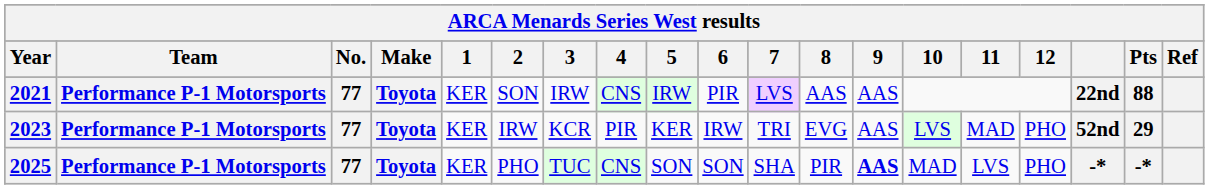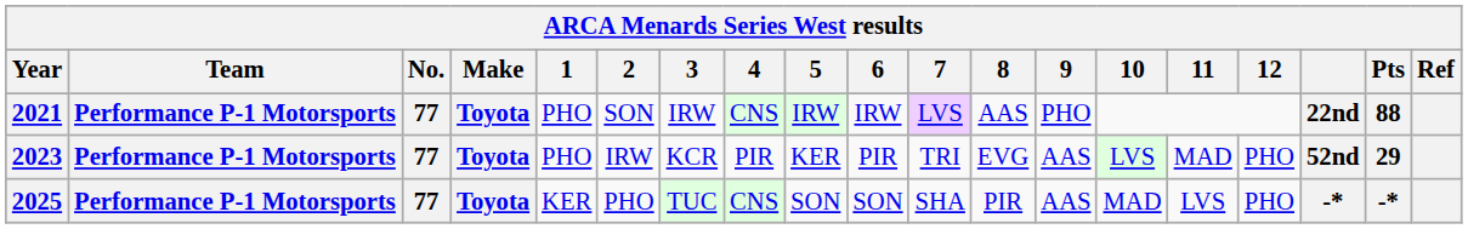 <table class="wikitable" style="text-align:center; font-size:75%">
 <tr>
 <th colspan=23><a href='#'>ARCA Menards Series West</a> results</th>
 </tr>
 <tr>
 <th>Year</th>
 <th>Team</th>
 <th>No.</th>
 <th>Make</th>
 <th>1</th>
 <th>2</th>
 <th>3</th>
 <th>4</th>
 <th>5</th>
 <th>6</th>
 <th>7</th>
 <th>8</th>
 <th>9</th>
 <th>10</th>
 <th>11</th>
 <th>12</th>
 <th></th>
 <th>Pts</th>
 <th>Ref</th>
 </tr>
 <tr>
 <th><a href='#'>2021</a></th>
 <th><a href='#'>Performance P-1 Motorsports</a></th>
 <th>77</th>
 <th><a href='#'>Toyota</a></th>
-<td><a href='#'>KER</a></td>
+<td><a href='#'>PHO</a></td>
 <td><a href='#'>SON</a></td>
 <td><a href='#'>IRW</a></td>
 <td style="background:#DFFFDF;"><a href='#'>CNS</a><br></td>
 <td style="background:#DFFFDF;"><a href='#'>IRW</a><br></td>
-<td><a href='#'>PIR</a></td>
+<td><a href='#'>IRW</a></td>
 <td style="background:#EFCFFF;"><a href='#'>LVS</a><br></td>
 <td><a href='#'>AAS</a></td>
-<td><a href='#'>AAS</a></td>
+<td><a href='#'>PHO</a></td>
 <td colspan=3></td>
 <th>22nd</th>
 <th>88</th>
 <th></th>
 </tr>
 <tr>
 <th><a href='#'>2023</a></th>
 <th><a href='#'>Performance P-1 Motorsports</a></th>
 <th>77</th>
 <th><a href='#'>Toyota</a></th>
-<td><a href='#'>KER</a></td>
+<td><a href='#'>PHO</a></td>
 <td><a href='#'>IRW</a></td>
 <td><a href='#'>KCR</a></td>
 <td><a href='#'>PIR</a></td>
 <td><a href='#'>KER</a></td>
-<td><a href='#'>IRW</a></td>
+<td><a href='#'>PIR</a></td>
 <td><a href='#'>TRI</a></td>
 <td><a href='#'>EVG</a></td>
 <td><a href='#'>AAS</a></td>
 <td style="background:#DFFFDF;"><a href='#'>LVS</a><br></td>
 <td><a href='#'>MAD</a></td>
 <td><a href='#'>PHO</a></td>
 <th>52nd</th>
 <th>29</th>
 <th></th>
 </tr>
 <tr>
 <th><a href='#'>2025</a></th>
 <th><a href='#'>Performance P-1 Motorsports</a></th>
 <th>77</th>
 <th><a href='#'>Toyota</a></th>
 <td><a href='#'>KER</a></td>
 <td><a href='#'>PHO</a></td>
 <td style="background:#DFFFDF;"><a href='#'>TUC</a><br></td>
 <td style="background:#DFFFDF;"><a href='#'>CNS</a><br></td>
 <td><a href='#'>SON</a></td>
 <td><a href='#'>SON</a></td>
 <td><a href='#'>SHA</a></td>
 <td><a href='#'>PIR</a></td>
-<td><strong><a href='#'>AAS</a></strong></td>
+<td><a href='#'>AAS</a></td>
 <td><a href='#'>MAD</a></td>
 <td><a href='#'>LVS</a></td>
 <td><a href='#'>PHO</a></td>
 <th>-*</th>
 <th>-*</th>
 <th></th>
 </tr>
 </table>
